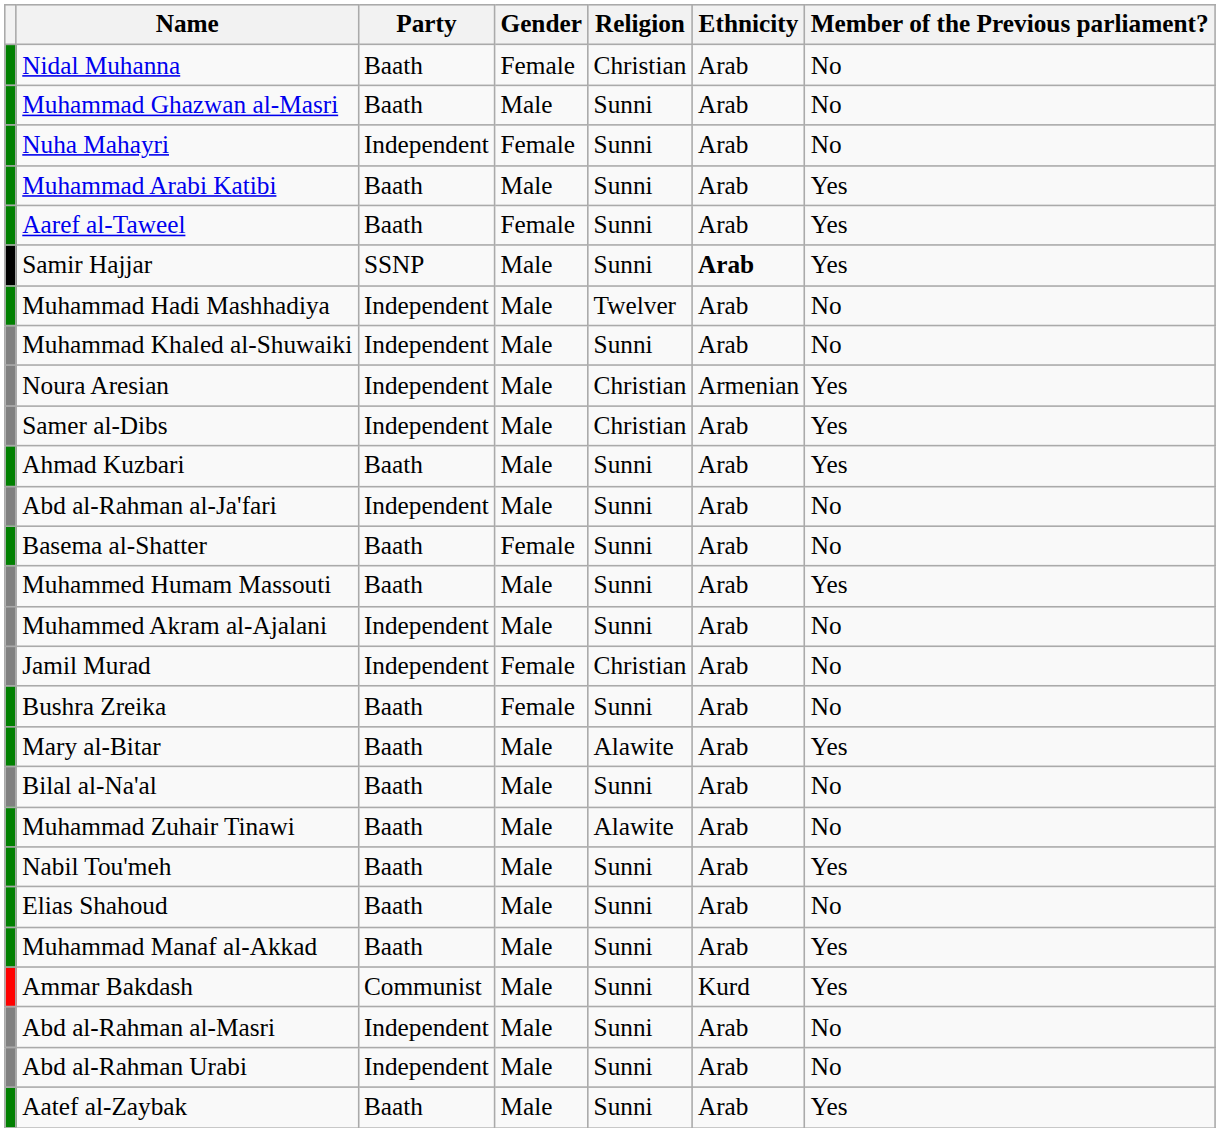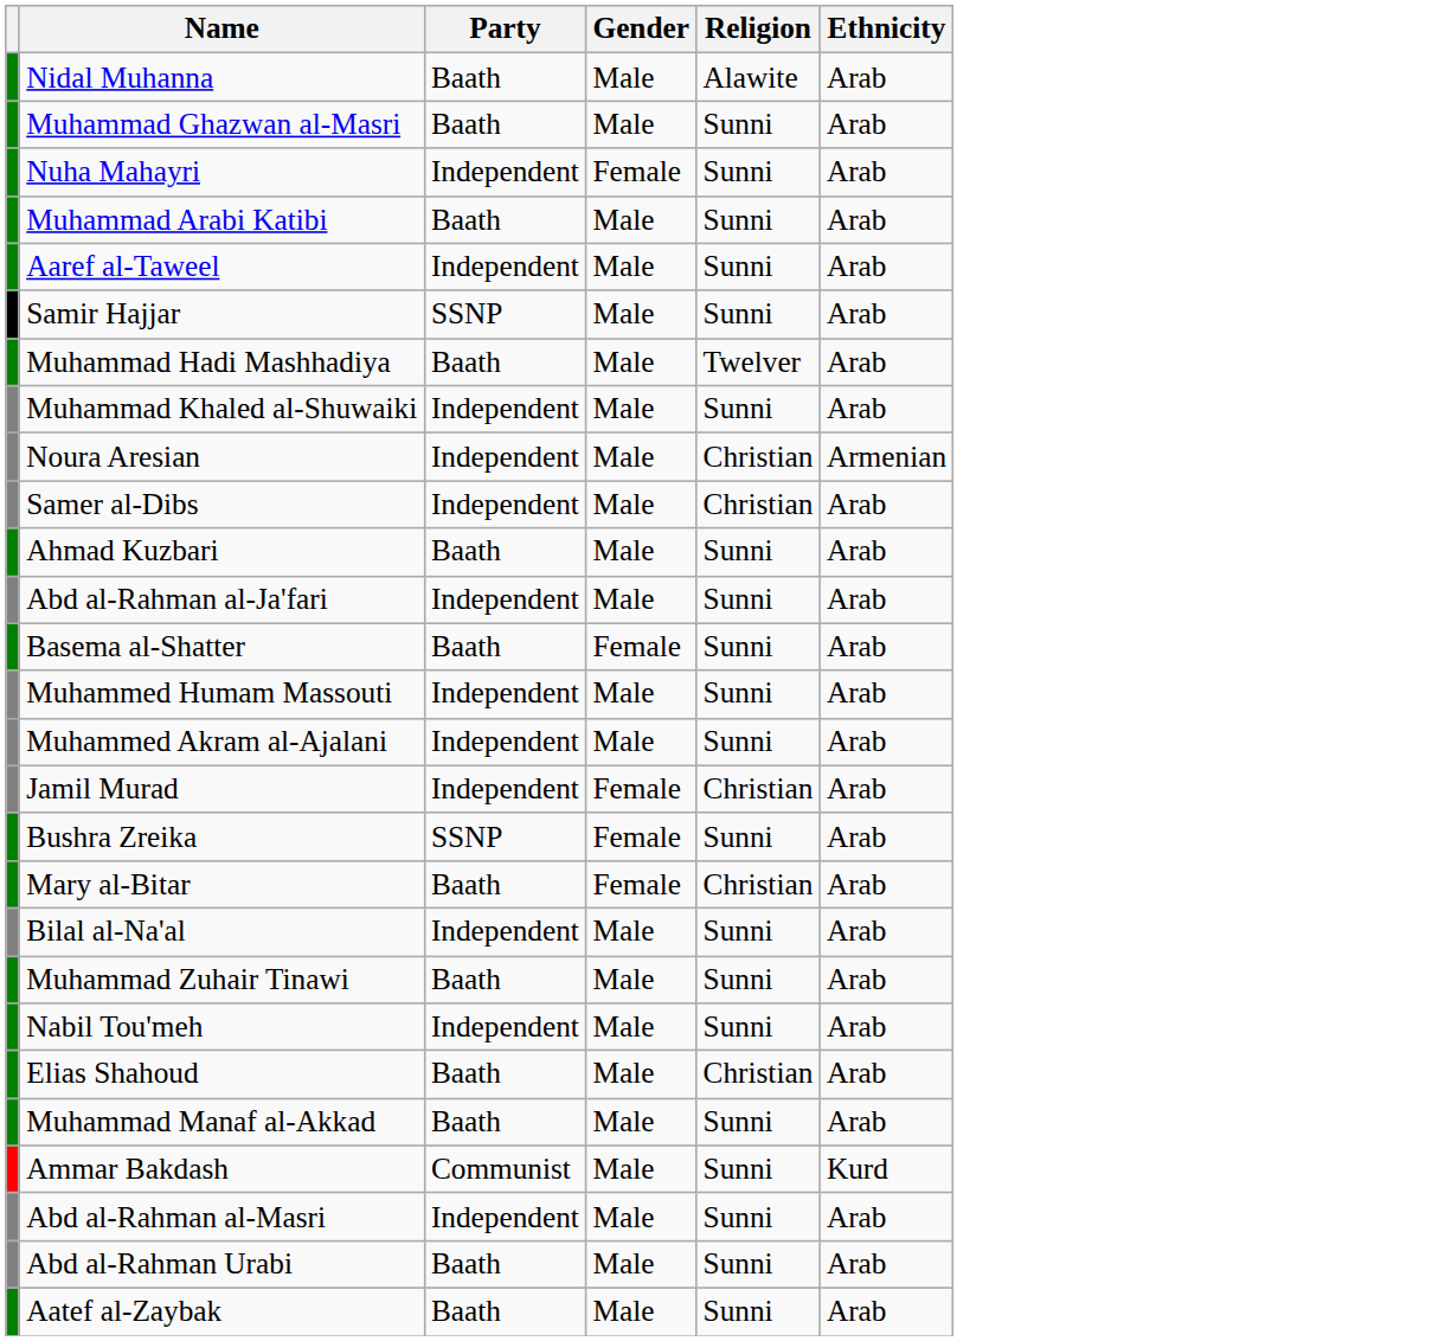 <table class="wikitable sortable">
 <tr>
 <th></th>
 <th>Name</th>
 <th>Party</th>
 <th>Gender</th>
 <th>Religion</th>
 <th>Ethnicity</th>
-<th>Member of the Previous parliament?</th>
 </tr>
 <tr>
 <td bgcolor="green"></td>
 <td><a href='#'>Nidal Muhanna</a></td>
 <td>Baath</td>
-<td>Female</td>
-<td>Christian</td>
+<td>Male</td>
+<td>Alawite</td>
 <td>Arab</td>
-<td>No</td>
 </tr>
 <tr>
 <td bgcolor="green"></td>
 <td><a href='#'>Muhammad Ghazwan al-Masri</a></td>
 <td>Baath</td>
 <td>Male</td>
 <td>Sunni</td>
 <td>Arab</td>
-<td>No</td>
 </tr>
 <tr>
 <td bgcolor="green"></td>
 <td><a href='#'>Nuha Mahayri</a></td>
 <td>Independent</td>
 <td>Female</td>
 <td>Sunni</td>
 <td>Arab</td>
-<td>No</td>
 </tr>
 <tr>
 <td bgcolor="green"></td>
 <td><a href='#'>Muhammad Arabi Katibi</a></td>
 <td>Baath</td>
 <td>Male</td>
 <td>Sunni</td>
 <td>Arab</td>
-<td>Yes</td>
 </tr>
 <tr>
 <td bgcolor="green"></td>
 <td><a href='#'>Aaref al-Taweel</a></td>
-<td>Baath</td>
-<td>Female</td>
+<td>Independent</td>
+<td>Male</td>
 <td>Sunni</td>
 <td>Arab</td>
-<td>Yes</td>
 </tr>
 <tr>
 <td bgcolor="black"></td>
 <td>Samir Hajjar</td>
 <td>SSNP</td>
 <td>Male</td>
 <td>Sunni</td>
-<td><strong>Arab</strong></td>
-<td>Yes</td>
+<td>Arab</td>
 </tr>
 <tr>
 <td bgcolor="green"></td>
 <td>Muhammad Hadi Mashhadiya</td>
-<td>Independent</td>
+<td>Baath</td>
 <td>Male</td>
 <td>Twelver</td>
 <td>Arab</td>
-<td>No</td>
 </tr>
 <tr>
 <td bgcolor="grey"></td>
 <td>Muhammad Khaled al-Shuwaiki</td>
 <td>Independent</td>
 <td>Male</td>
 <td>Sunni</td>
 <td>Arab</td>
-<td>No</td>
 </tr>
 <tr>
 <td bgcolor="grey"></td>
 <td>Noura Aresian</td>
 <td>Independent</td>
 <td>Male</td>
 <td>Christian</td>
 <td>Armenian</td>
-<td>Yes</td>
 </tr>
 <tr>
 <td bgcolor="grey"></td>
 <td>Samer al-Dibs</td>
 <td>Independent</td>
 <td>Male</td>
 <td>Christian</td>
 <td>Arab</td>
-<td>Yes</td>
 </tr>
 <tr>
 <td bgcolor="green"></td>
 <td>Ahmad Kuzbari</td>
 <td>Baath</td>
 <td>Male</td>
 <td>Sunni</td>
 <td>Arab</td>
-<td>Yes</td>
 </tr>
 <tr>
 <td bgcolor="grey"></td>
 <td>Abd al-Rahman al-Ja'fari</td>
 <td>Independent</td>
 <td>Male</td>
 <td>Sunni</td>
 <td>Arab</td>
-<td>No</td>
 </tr>
 <tr>
 <td bgcolor="green"></td>
 <td>Basema al-Shatter</td>
 <td>Baath</td>
 <td>Female</td>
 <td>Sunni</td>
 <td>Arab</td>
-<td>No</td>
 </tr>
 <tr>
 <td bgcolor="grey"></td>
 <td>Muhammed Humam Massouti</td>
-<td>Baath</td>
+<td>Independent</td>
 <td>Male</td>
 <td>Sunni</td>
 <td>Arab</td>
-<td>Yes</td>
 </tr>
 <tr>
 <td bgcolor="grey"></td>
 <td>Muhammed Akram al-Ajalani</td>
 <td>Independent</td>
 <td>Male</td>
 <td>Sunni</td>
 <td>Arab</td>
-<td>No</td>
 </tr>
 <tr>
 <td bgcolor="grey"></td>
 <td>Jamil Murad</td>
 <td>Independent</td>
 <td>Female</td>
 <td>Christian</td>
 <td>Arab</td>
-<td>No</td>
 </tr>
 <tr>
 <td bgcolor="green"></td>
 <td>Bushra Zreika</td>
-<td>Baath</td>
+<td>SSNP</td>
 <td>Female</td>
 <td>Sunni</td>
 <td>Arab</td>
-<td>No</td>
 </tr>
 <tr>
 <td bgcolor="green"></td>
 <td>Mary al-Bitar</td>
 <td>Baath</td>
-<td>Male</td>
-<td>Alawite</td>
+<td>Female</td>
+<td>Christian</td>
 <td>Arab</td>
-<td>Yes</td>
 </tr>
 <tr>
 <td bgcolor="grey"></td>
 <td>Bilal al-Na'al</td>
-<td>Baath</td>
+<td>Independent</td>
 <td>Male</td>
 <td>Sunni</td>
 <td>Arab</td>
-<td>No</td>
 </tr>
 <tr>
 <td bgcolor="green"></td>
 <td>Muhammad Zuhair Tinawi</td>
 <td>Baath</td>
 <td>Male</td>
-<td>Alawite</td>
+<td>Sunni</td>
 <td>Arab</td>
-<td>No</td>
 </tr>
 <tr>
 <td bgcolor="green"></td>
 <td>Nabil Tou'meh</td>
-<td>Baath</td>
+<td>Independent</td>
 <td>Male</td>
 <td>Sunni</td>
 <td>Arab</td>
-<td>Yes</td>
 </tr>
 <tr>
 <td bgcolor="green"></td>
 <td>Elias Shahoud</td>
 <td>Baath</td>
 <td>Male</td>
-<td>Sunni</td>
+<td>Christian</td>
 <td>Arab</td>
-<td>No</td>
 </tr>
 <tr>
 <td bgcolor="green"></td>
 <td>Muhammad Manaf al-Akkad</td>
 <td>Baath</td>
 <td>Male</td>
 <td>Sunni</td>
 <td>Arab</td>
-<td>Yes</td>
 </tr>
 <tr>
 <td bgcolor="red"></td>
 <td>Ammar Bakdash</td>
 <td>Communist</td>
 <td>Male</td>
 <td>Sunni</td>
 <td>Kurd</td>
-<td>Yes</td>
 </tr>
 <tr>
 <td bgcolor="grey"></td>
 <td>Abd al-Rahman al-Masri</td>
 <td>Independent</td>
 <td>Male</td>
 <td>Sunni</td>
 <td>Arab</td>
-<td>No</td>
 </tr>
 <tr>
 <td bgcolor="grey"></td>
 <td>Abd al-Rahman Urabi</td>
-<td>Independent</td>
+<td>Baath</td>
 <td>Male</td>
 <td>Sunni</td>
 <td>Arab</td>
-<td>No</td>
 </tr>
 <tr>
 <td bgcolor="green"></td>
 <td>Aatef al-Zaybak</td>
 <td>Baath</td>
 <td>Male</td>
 <td>Sunni</td>
 <td>Arab</td>
-<td>Yes</td>
 </tr>
 </table>
